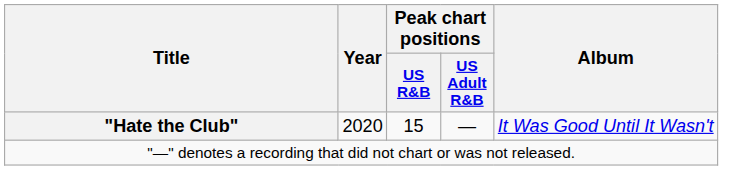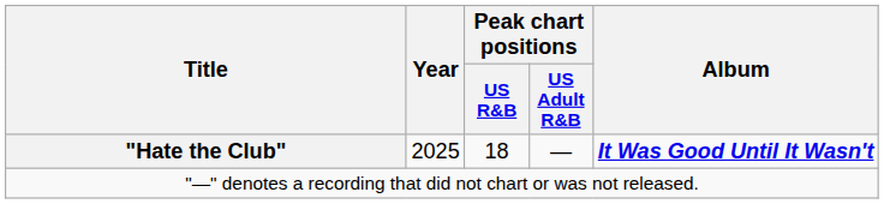 <table class="wikitable plainrowheaders" style="text-align:center;">
 <tr>
 <th scope="col" rowspan="2" style="width:18em;">Title</th>
 <th scope="col" rowspan="2">Year</th>
 <th scope="col" colspan="2">Peak chart positions</th>
 <th scope="col" rowspan="2">Album</th>
 </tr>
 <tr>
 <th scope="col" style="width:3em;font-size:85%;"><a href='#'>US<br>R&B</a><br></th>
 <th scope="col" style="width:3em;font-size:85%;"><a href='#'>US<br>Adult<br>R&B</a><br></th>
 </tr>
 <tr>
 <th scope="row">"Hate the Club"<br></th>
-<td>2020</td>
-<td>15</td>
+<td>2025</td>
+<td>18</td>
 <td>—</td>
-<td><em><a href='#'>It Was Good Until It Wasn't</a></em></td>
+<td><strong><em><a href='#'>It Was Good Until It Wasn't</a></em></strong></td>
 </tr>
 <tr>
 <td colspan="14" style="font-size:85%">"—" denotes a recording that did not chart or was not released.</td>
 </tr>
 </table>
